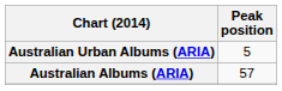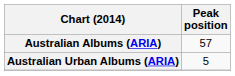 <table class="wikitable sortable plainrowheaders" style="text-align:center">
 <tr>
 <th scope="col">Chart (2014)</th>
 <th scope="col">Peak<br>position</th>
 </tr>
 <tr>
+<th scope="row">Australian Albums (<a href='#'>ARIA</a>)</th>
+<td>57</td>
+</tr>
+<tr>
 <th scope="row">Australian Urban Albums (<a href='#'>ARIA</a>)</th>
 <td>5</td>
-</tr>
-<tr>
-<th scope="row">Australian Albums (<a href='#'>ARIA</a>)</th>
-<td>57</td>
 </tr>
 <tr>
 </tr>
 <tr>
 </tr>
 <tr>
 </tr>
 <tr>
 </tr>
 <tr>
 </tr>
 </table>
